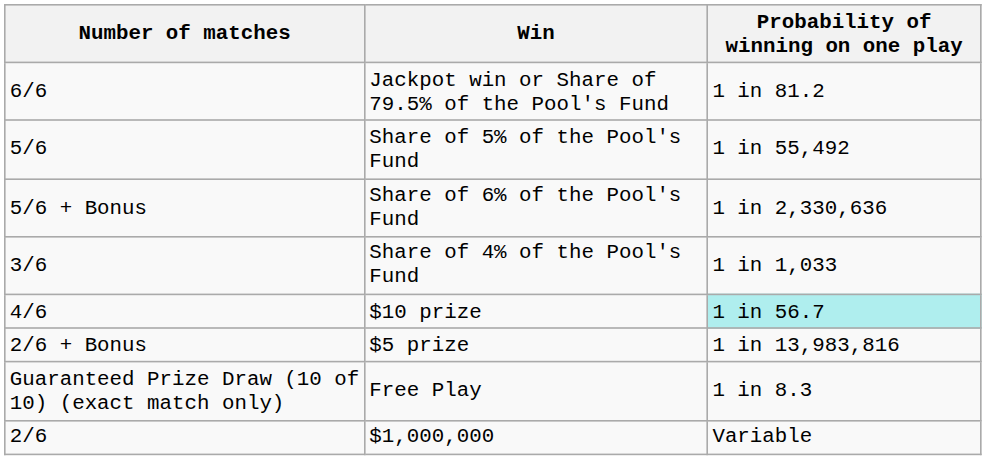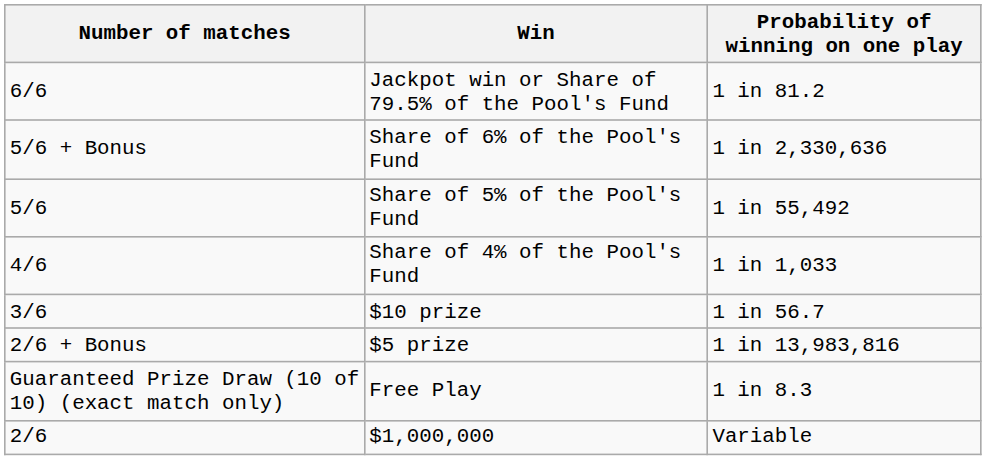 <table class="wikitable">
 <tr>
 <th>Number of matches</th>
 <th>Win</th>
 <th>Probability of winning on one play</th>
 </tr>
 <tr>
 <td>6/6</td>
 <td>Jackpot win or Share of 79.5% of the Pool's Fund</td>
 <td>1 in 81.2</td>
 </tr>
 <tr>
+<td>5/6 + Bonus</td>
+<td>Share of 6% of the Pool's Fund</td>
+<td>1 in 2,330,636</td>
+</tr>
+<tr>
 <td>5/6</td>
 <td>Share of 5% of the Pool's Fund</td>
 <td>1 in 55,492</td>
 </tr>
 <tr>
-<td>5/6 + Bonus</td>
-<td>Share of 6% of the Pool's Fund</td>
-<td>1 in 2,330,636</td>
-</tr>
-<tr>
-<td>3/6</td>
+<td>4/6</td>
 <td>Share of 4% of the Pool's Fund</td>
 <td>1 in 1,033</td>
 </tr>
 <tr>
-<td>4/6</td>
+<td>3/6</td>
 <td>$10 prize</td>
-<td style="background: paleturquoise;">1 in 56.7</td>
+<td>1 in 56.7</td>
 </tr>
 <tr>
 <td>2/6 + Bonus</td>
 <td>$5 prize</td>
 <td>1 in 13,983,816</td>
 </tr>
 <tr>
 <td>Guaranteed Prize Draw (10 of 10) (exact match only)</td>
 <td>Free Play</td>
 <td>1 in 8.3</td>
 </tr>
 <tr>
 <td>2/6</td>
 <td>$1,000,000</td>
 <td>Variable</td>
 </tr>
 </table>
